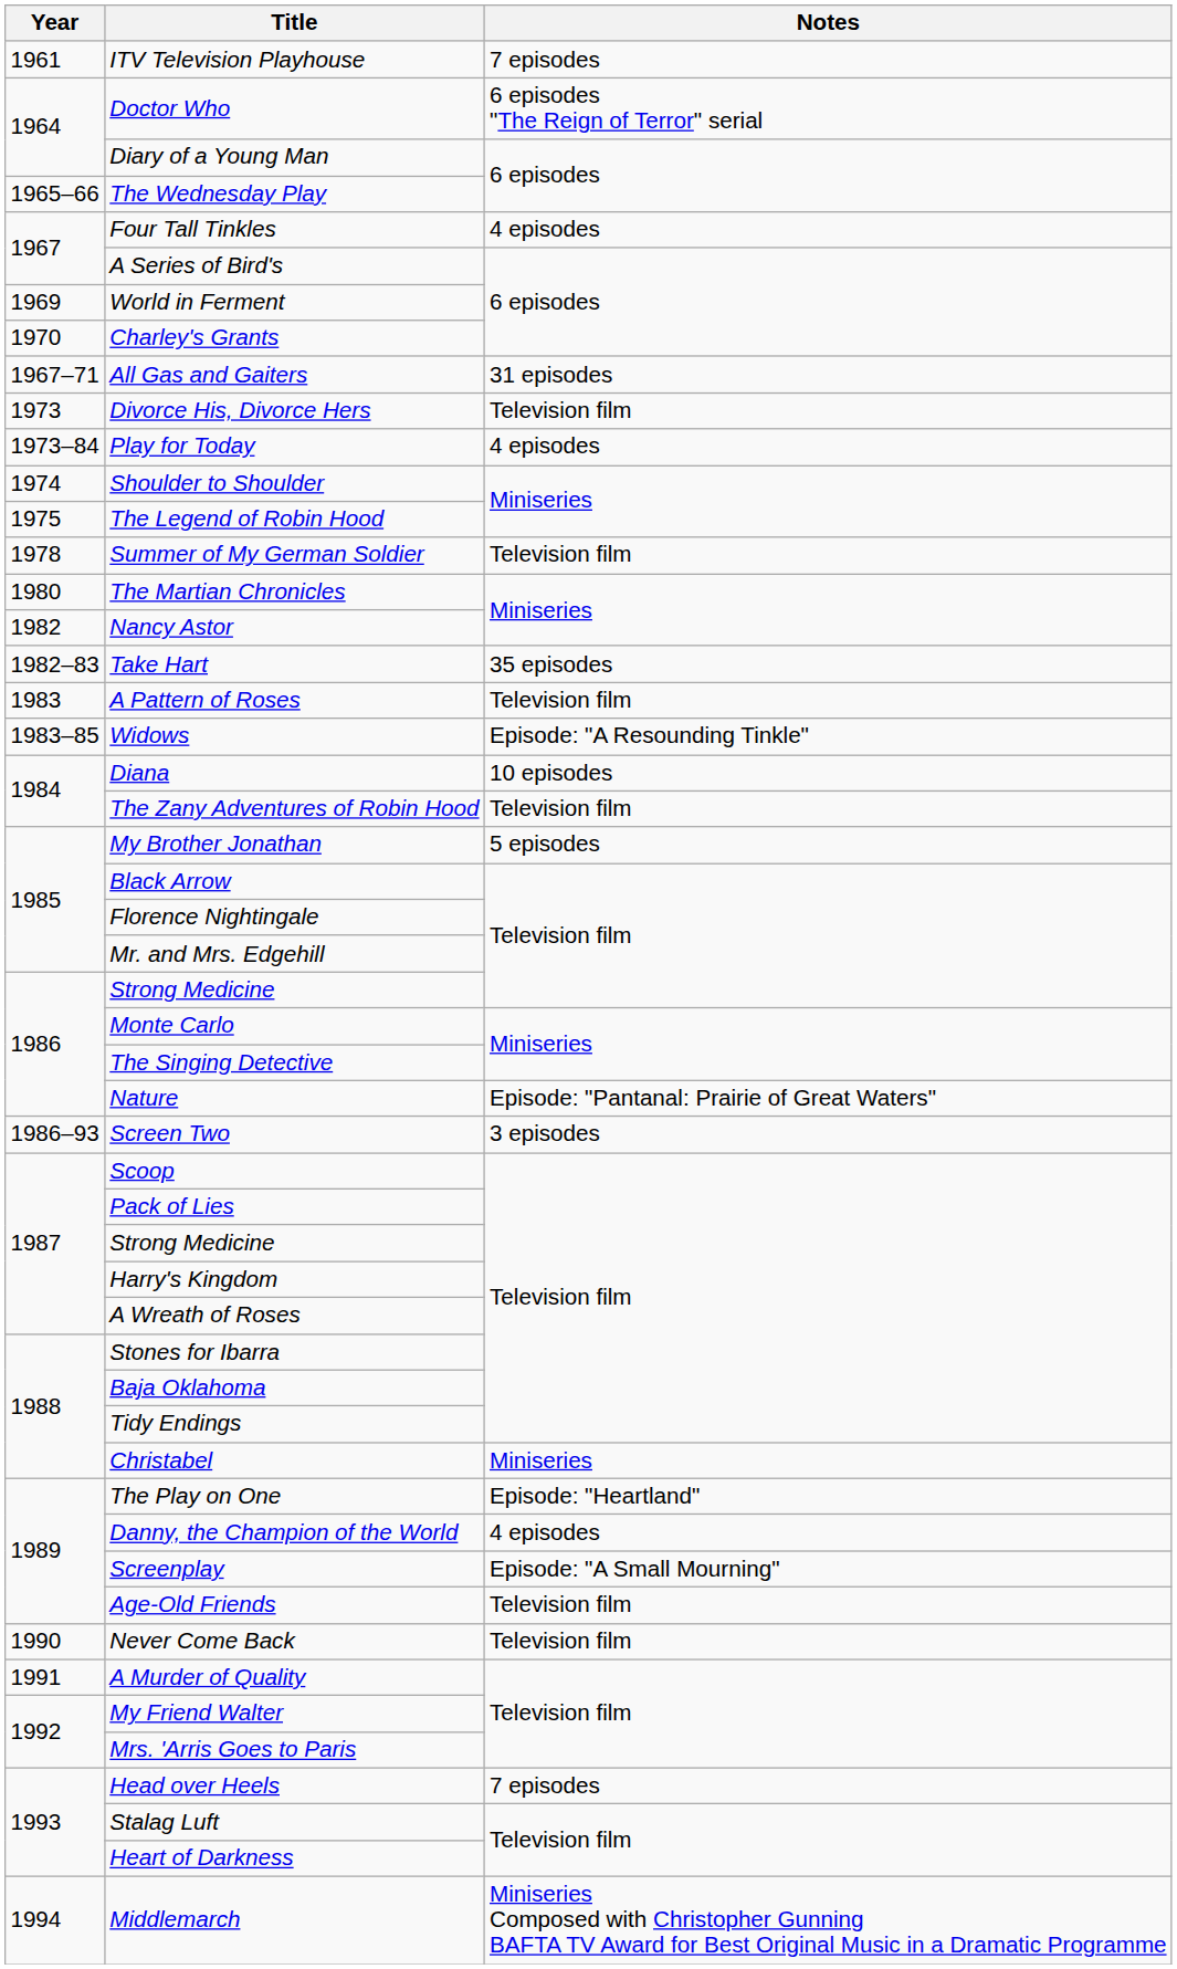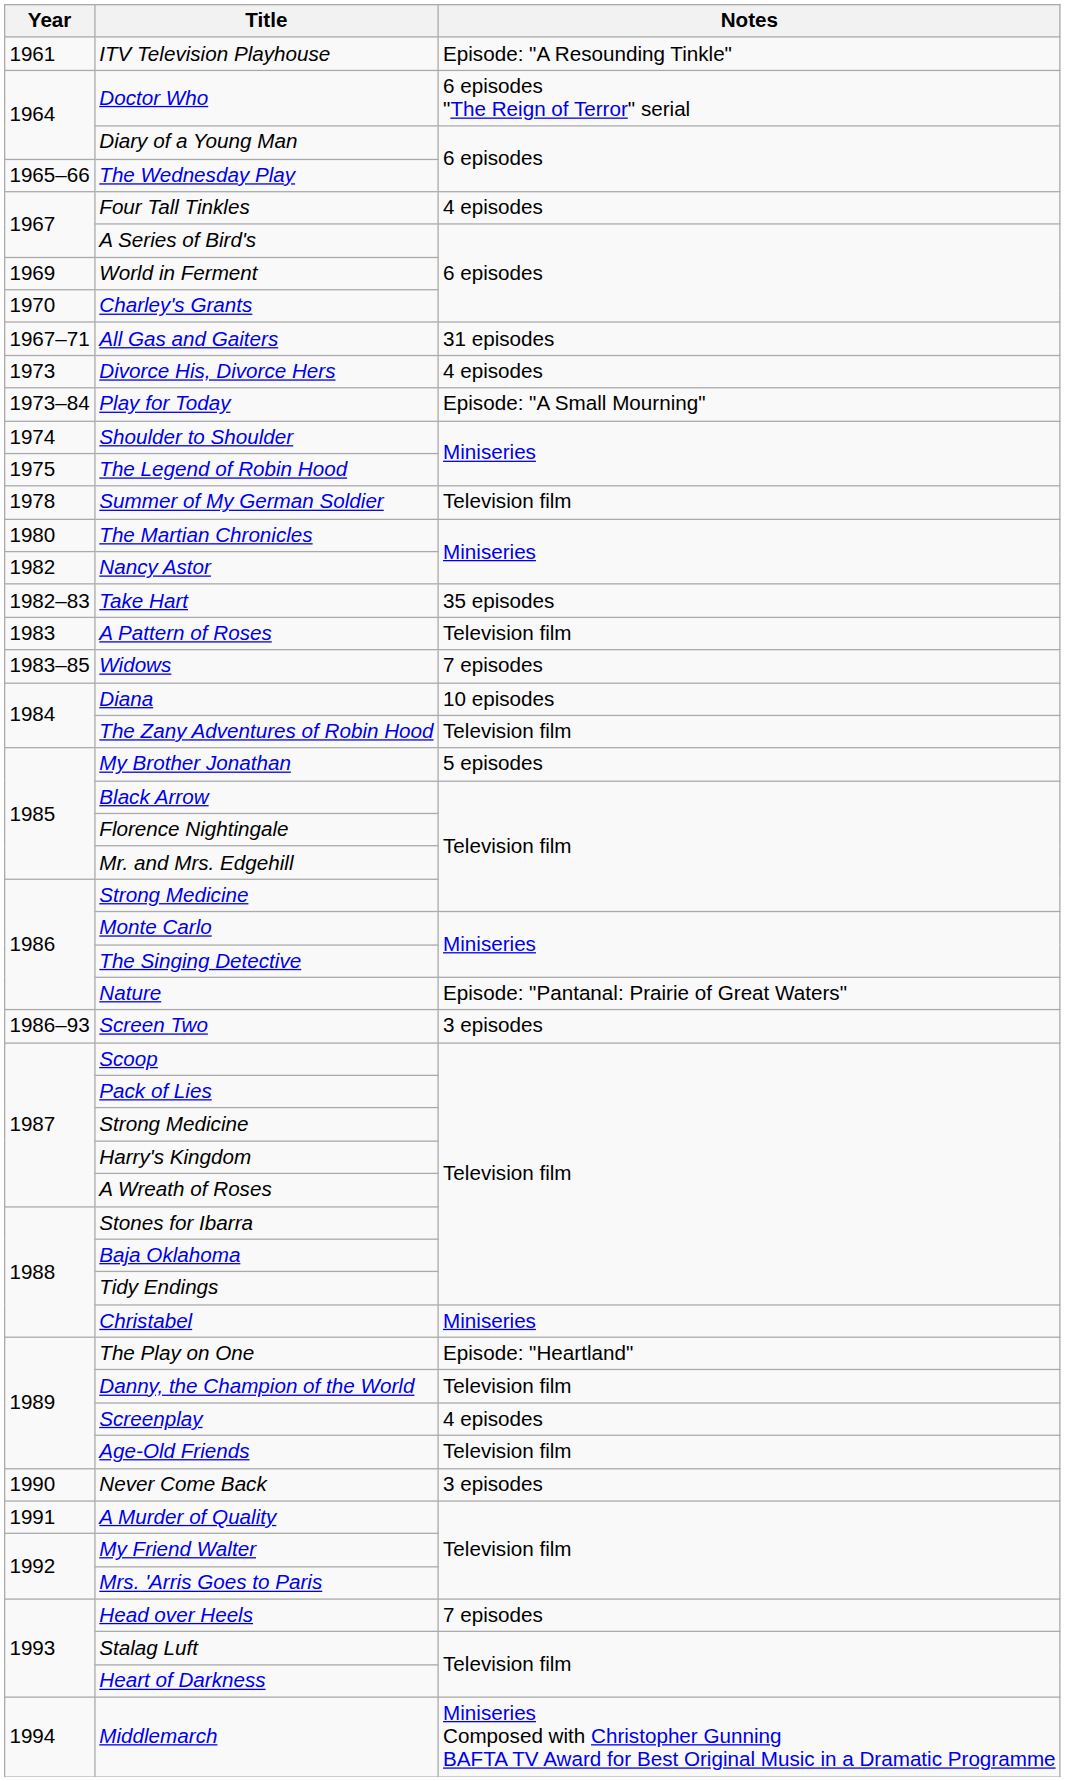 <table class="wikitable">
 <tr>
 <th>Year</th>
 <th>Title</th>
 <th>Notes</th>
 </tr>
 <tr>
 <td>1961</td>
 <td><em>ITV Television Playhouse</em></td>
-<td>7 episodes</td>
+<td>Episode: "A Resounding Tinkle"</td>
 </tr>
 <tr>
 <td rowspan="2">1964</td>
 <td><em><a href='#'>Doctor Who</a></em></td>
 <td>6 episodes<br>"<a href='#'>The Reign of Terror</a>" serial</td>
 </tr>
 <tr>
 <td><em>Diary of a Young Man</em></td>
 <td rowspan="2">6 episodes</td>
 </tr>
 <tr>
 <td>1965–66</td>
 <td><em><a href='#'>The Wednesday Play</a></em></td>
 </tr>
 <tr>
 <td rowspan="2">1967</td>
 <td><em>Four Tall Tinkles</em></td>
 <td>4 episodes</td>
 </tr>
 <tr>
 <td><em>A Series of Bird's</em></td>
 <td rowspan="3">6 episodes</td>
 </tr>
 <tr>
 <td>1969</td>
 <td><em>World in Ferment</em></td>
 </tr>
 <tr>
 <td>1970</td>
 <td><em><a href='#'>Charley's Grants</a></em></td>
 </tr>
 <tr>
 <td>1967–71</td>
 <td><em><a href='#'>All Gas and Gaiters</a></em></td>
 <td>31 episodes</td>
 </tr>
 <tr>
 <td>1973</td>
 <td><em><a href='#'>Divorce His, Divorce Hers</a></em></td>
-<td>Television film</td>
+<td>4 episodes</td>
 </tr>
 <tr>
 <td>1973–84</td>
 <td><em><a href='#'>Play for Today</a></em></td>
-<td>4 episodes</td>
+<td>Episode: "A Small Mourning"</td>
 </tr>
 <tr>
 <td>1974</td>
 <td><em><a href='#'>Shoulder to Shoulder</a></em></td>
 <td rowspan="2"><a href='#'>Miniseries</a></td>
 </tr>
 <tr>
 <td>1975</td>
 <td><em><a href='#'>The Legend of Robin Hood</a></em></td>
 </tr>
 <tr>
 <td>1978</td>
 <td><a href='#'><em>Summer of My German Soldier</em></a></td>
 <td>Television film</td>
 </tr>
 <tr>
 <td>1980</td>
 <td><em><a href='#'>The Martian Chronicles</a></em></td>
 <td rowspan="2"><a href='#'>Miniseries</a></td>
 </tr>
 <tr>
 <td>1982</td>
 <td><em><a href='#'>Nancy Astor</a></em></td>
 </tr>
 <tr>
 <td>1982–83</td>
 <td><em><a href='#'>Take Hart</a></em></td>
 <td>35 episodes</td>
 </tr>
 <tr>
 <td>1983</td>
 <td><em><a href='#'>A Pattern of Roses</a></em></td>
 <td>Television film</td>
 </tr>
 <tr>
 <td>1983–85</td>
 <td><a href='#'><em>Widows</em></a></td>
-<td>Episode: "A Resounding Tinkle"</td>
+<td>7 episodes</td>
 </tr>
 <tr>
 <td rowspan="2">1984</td>
 <td><a href='#'><em>Diana</em></a></td>
 <td>10 episodes</td>
 </tr>
 <tr>
 <td><em><a href='#'>The Zany Adventures of Robin Hood</a></em></td>
 <td>Television film</td>
 </tr>
 <tr>
 <td rowspan="4">1985</td>
 <td><em><a href='#'>My Brother Jonathan</a></em></td>
 <td>5 episodes</td>
 </tr>
 <tr>
 <td><a href='#'><em>Black Arrow</em></a></td>
 <td rowspan="4">Television film</td>
 </tr>
 <tr>
 <td><em>Florence Nightingale</em></td>
 </tr>
 <tr>
 <td><em>Mr. and Mrs. Edgehill</em></td>
 </tr>
 <tr>
 <td rowspan="4">1986</td>
 <td><em><a href='#'>Strong Medicine</a></em></td>
 </tr>
 <tr>
 <td><a href='#'><em>Monte Carlo</em></a></td>
 <td rowspan="2"><a href='#'>Miniseries</a></td>
 </tr>
 <tr>
 <td><em><a href='#'>The Singing Detective</a></em></td>
 </tr>
 <tr>
 <td><a href='#'><em>Nature</em></a></td>
 <td>Episode: "Pantanal: Prairie of Great Waters"</td>
 </tr>
 <tr>
 <td>1986–93</td>
 <td><em><a href='#'>Screen Two</a></em></td>
 <td>3 episodes</td>
 </tr>
 <tr>
 <td rowspan="5">1987</td>
 <td><a href='#'><em>Scoop</em></a></td>
 <td rowspan="8">Television film</td>
 </tr>
 <tr>
 <td><em><a href='#'>Pack of Lies</a></em></td>
 </tr>
 <tr>
 <td><em>Strong Medicine</em></td>
 </tr>
 <tr>
 <td><em>Harry's Kingdom</em></td>
 </tr>
 <tr>
 <td><em>A Wreath of Roses</em></td>
 </tr>
 <tr>
 <td rowspan="4">1988</td>
 <td><em>Stones for Ibarra</em></td>
 </tr>
 <tr>
 <td><em><a href='#'>Baja Oklahoma</a></em></td>
 </tr>
 <tr>
 <td><em>Tidy Endings</em></td>
 </tr>
 <tr>
 <td><a href='#'><em>Christabel</em></a></td>
 <td><a href='#'>Miniseries</a></td>
 </tr>
 <tr>
 <td rowspan="4">1989</td>
 <td><em>The Play on One</em></td>
 <td>Episode: "Heartland"</td>
 </tr>
 <tr>
 <td><a href='#'><em>Danny, the Champion of the World</em></a></td>
-<td>4 episodes</td>
+<td>Television film</td>
 </tr>
 <tr>
 <td><a href='#'><em>Screenplay</em></a></td>
-<td>Episode: "A Small Mourning"</td>
+<td>4 episodes</td>
 </tr>
 <tr>
 <td><em><a href='#'>Age-Old Friends</a></em></td>
 <td>Television film</td>
 </tr>
 <tr>
 <td>1990</td>
 <td><em>Never Come Back</em></td>
-<td>Television film</td>
+<td>3 episodes</td>
 </tr>
 <tr>
 <td>1991</td>
 <td><a href='#'><em>A Murder of Quality</em></a></td>
 <td rowspan="3">Television film</td>
 </tr>
 <tr>
 <td rowspan="2">1992</td>
 <td><em><a href='#'>My Friend Walter</a></em></td>
 </tr>
 <tr>
 <td><em><a href='#'>Mrs. 'Arris Goes to Paris</a></em></td>
 </tr>
 <tr>
 <td rowspan="3">1993</td>
 <td><a href='#'><em>Head over Heels</em></a></td>
 <td>7 episodes</td>
 </tr>
 <tr>
 <td><em>Stalag Luft</em></td>
 <td rowspan="2">Television film</td>
 </tr>
 <tr>
 <td><a href='#'><em>Heart of Darkness</em></a></td>
 </tr>
 <tr>
 <td>1994</td>
 <td><a href='#'><em>Middlemarch</em></a></td>
 <td><a href='#'>Miniseries</a><br>Composed with <a href='#'>Christopher Gunning</a><br><a href='#'>BAFTA TV Award for Best Original Music in a Dramatic Programme</a></td>
 </tr>
 </table>
